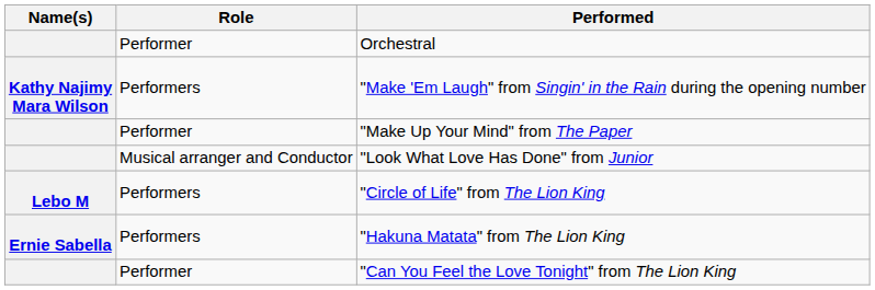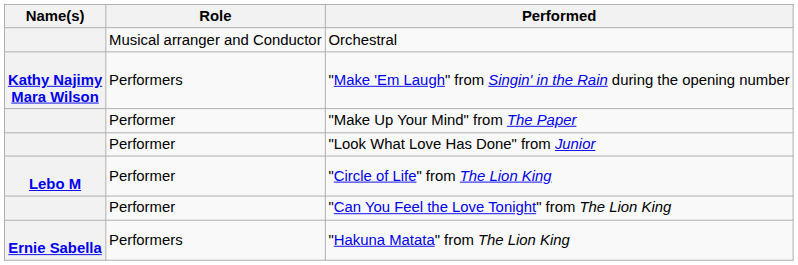 <table class="wikitable sortable">
 <tr>
 <th scope="col">Name(s)</th>
 <th scope="col">Role</th>
 <th scope="col">Performed</th>
 </tr>
 <tr>
 <th scope="row"></th>
-<td>Performer</td>
+<td>Musical arranger and Conductor</td>
 <td>Orchestral</td>
 </tr>
 <tr>
 <th scope="row"><br><a href='#'>Kathy Najimy</a><br><a href='#'>Mara Wilson</a></th>
 <td>Performers</td>
 <td>"<a href='#'>Make 'Em Laugh</a>" from <em><a href='#'>Singin' in the Rain</a></em> during the opening number</td>
 </tr>
 <tr>
 <th scope="row"></th>
 <td>Performer</td>
 <td>"Make Up Your Mind" from <em><a href='#'>The Paper</a></em></td>
 </tr>
 <tr>
 <th scope="row"></th>
-<td>Musical arranger and Conductor</td>
+<td>Performer</td>
 <td>"Look What Love Has Done" from <em><a href='#'>Junior</a></em></td>
 </tr>
 <tr>
 <th scope="row"><br><a href='#'>Lebo M</a></th>
-<td>Performers</td>
+<td>Performer</td>
 <td>"<a href='#'>Circle of Life</a>" from <em><a href='#'>The Lion King</a></em></td>
+</tr>
+<tr>
+<th scope="row"></th>
+<td>Performer</td>
+<td>"<a href='#'>Can You Feel the Love Tonight</a>" from <em>The Lion King</em></td>
 </tr>
 <tr>
 <th scope="row"><br><a href='#'>Ernie Sabella</a></th>
 <td>Performers</td>
 <td>"<a href='#'>Hakuna Matata</a>" from <em>The Lion King</em></td>
 </tr>
-<tr>
-<th scope="row"></th>
-<td>Performer</td>
-<td>"<a href='#'>Can You Feel the Love Tonight</a>" from <em>The Lion King</em></td>
-</tr>
 </table>
